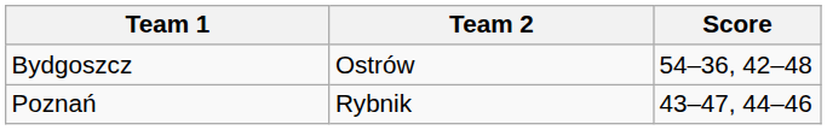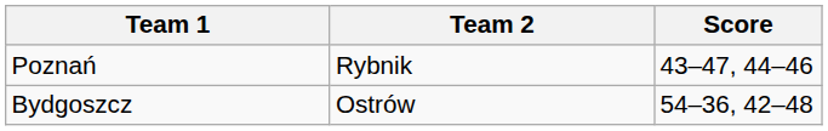 <table class="wikitable" style="font-size: 100%">
 <tr>
 <th width=200>Team 1</th>
 <th width=200>Team 2</th>
 <th width=100>Score</th>
 </tr>
 <tr>
+<td>Poznań</td>
+<td>Rybnik</td>
+<td>43–47, 44–46</td>
+</tr>
+<tr>
 <td>Bydgoszcz</td>
 <td>Ostrów</td>
 <td>54–36, 42–48</td>
 </tr>
-<tr>
-<td>Poznań</td>
-<td>Rybnik</td>
-<td>43–47, 44–46</td>
-</tr>
 </table>
